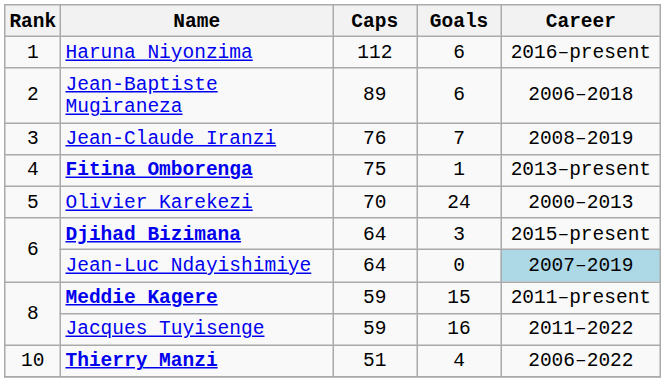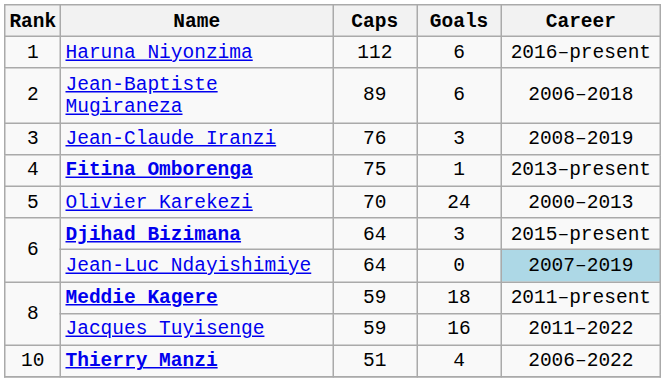 <table class="wikitable sortable" style="text-align: center;">
 <tr>
 <th width=30px>Rank</th>
 <th class="unsortable" style="width:175px;">Name</th>
 <th width=50px>Caps</th>
 <th width=50px>Goals</th>
 <th class="unsortable" style="width:100px;">Career</th>
 </tr>
 <tr>
 <td>1</td>
 <td align=left><a href='#'>Haruna Niyonzima</a></td>
 <td>112</td>
 <td>6</td>
 <td>2016–present</td>
 </tr>
 <tr>
 <td>2</td>
 <td align=left><a href='#'>Jean-Baptiste Mugiraneza</a></td>
 <td>89</td>
 <td>6</td>
 <td>2006–2018</td>
 </tr>
 <tr>
 <td>3</td>
 <td align=left><a href='#'>Jean-Claude Iranzi</a></td>
 <td>76</td>
-<td>7</td>
+<td>3</td>
 <td>2008–2019</td>
 </tr>
 <tr>
 <td>4</td>
 <td align=left><strong><a href='#'>Fitina Omborenga</a></strong></td>
 <td>75</td>
 <td>1</td>
 <td>2013–present</td>
 </tr>
 <tr>
 <td>5</td>
 <td align=left><a href='#'>Olivier Karekezi</a></td>
 <td>70</td>
 <td>24</td>
 <td>2000–2013</td>
 </tr>
 <tr>
 <td rowspan=2>6</td>
 <td align=left><strong><a href='#'>Djihad Bizimana</a></strong></td>
 <td>64</td>
 <td>3</td>
 <td>2015–present</td>
 </tr>
 <tr>
 <td align=left><a href='#'>Jean-Luc Ndayishimiye</a></td>
 <td>64</td>
 <td>0</td>
 <td style="background: lightblue;">2007–2019</td>
 </tr>
 <tr>
 <td rowspan=2>8</td>
 <td align=left><strong><a href='#'>Meddie Kagere</a></strong></td>
 <td>59</td>
-<td>15</td>
+<td>18</td>
 <td>2011–present</td>
 </tr>
 <tr>
 <td align=left><a href='#'>Jacques Tuyisenge</a></td>
 <td>59</td>
 <td>16</td>
 <td>2011–2022</td>
 </tr>
 <tr>
 <td>10</td>
 <td align=left><strong><a href='#'>Thierry Manzi</a></strong></td>
 <td>51</td>
 <td>4</td>
 <td>2006–2022</td>
 </tr>
 <tr>
 </tr>
 </table>
